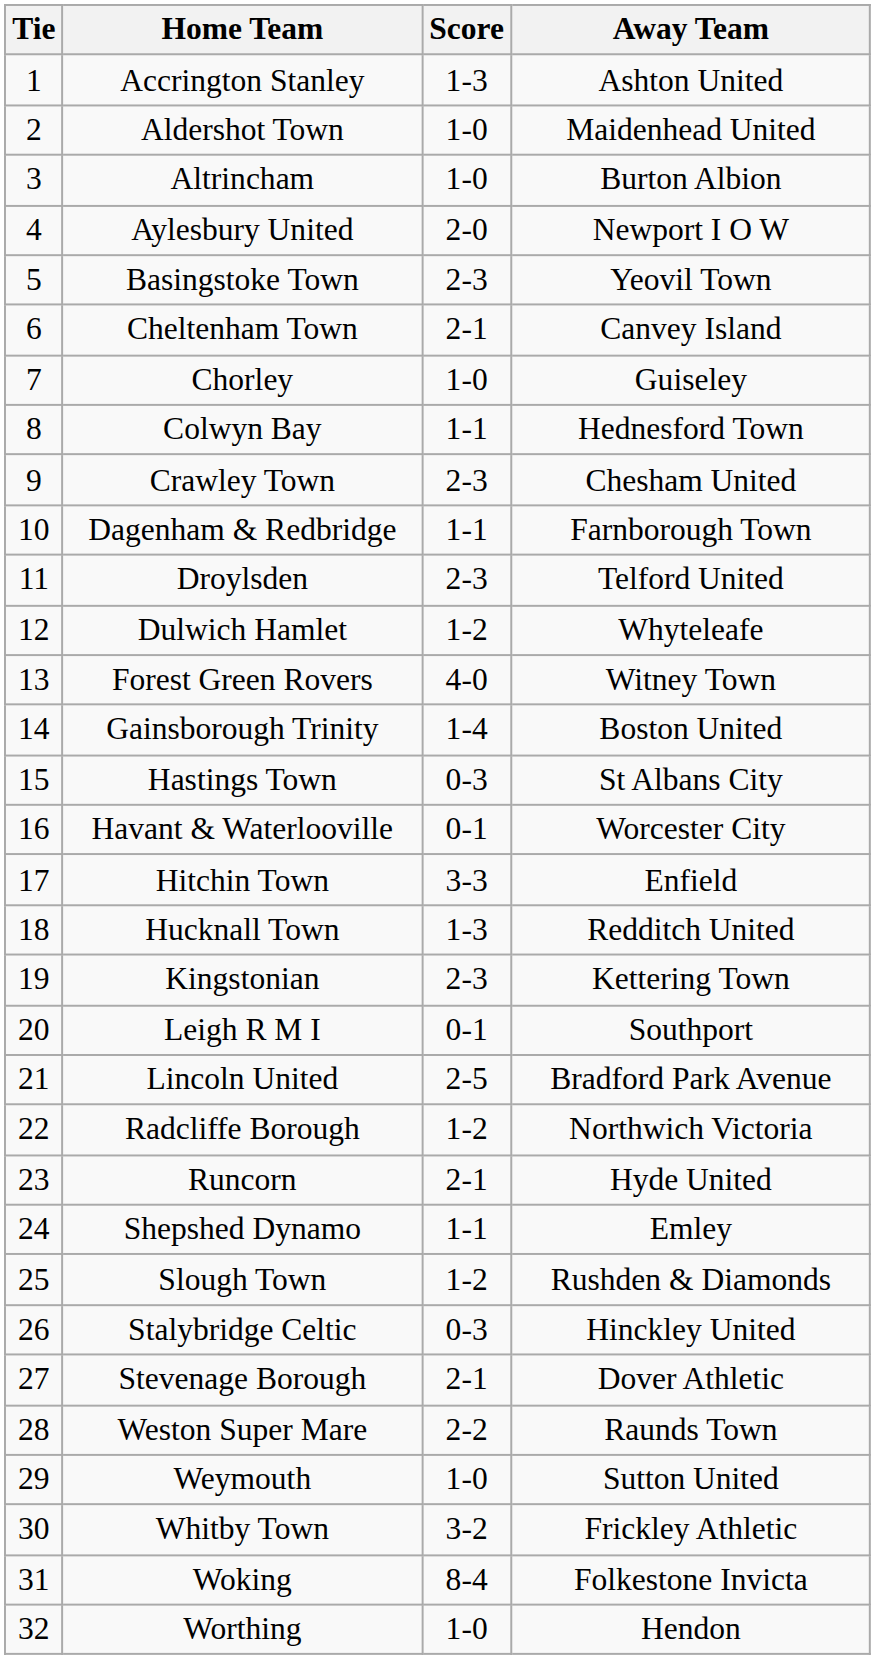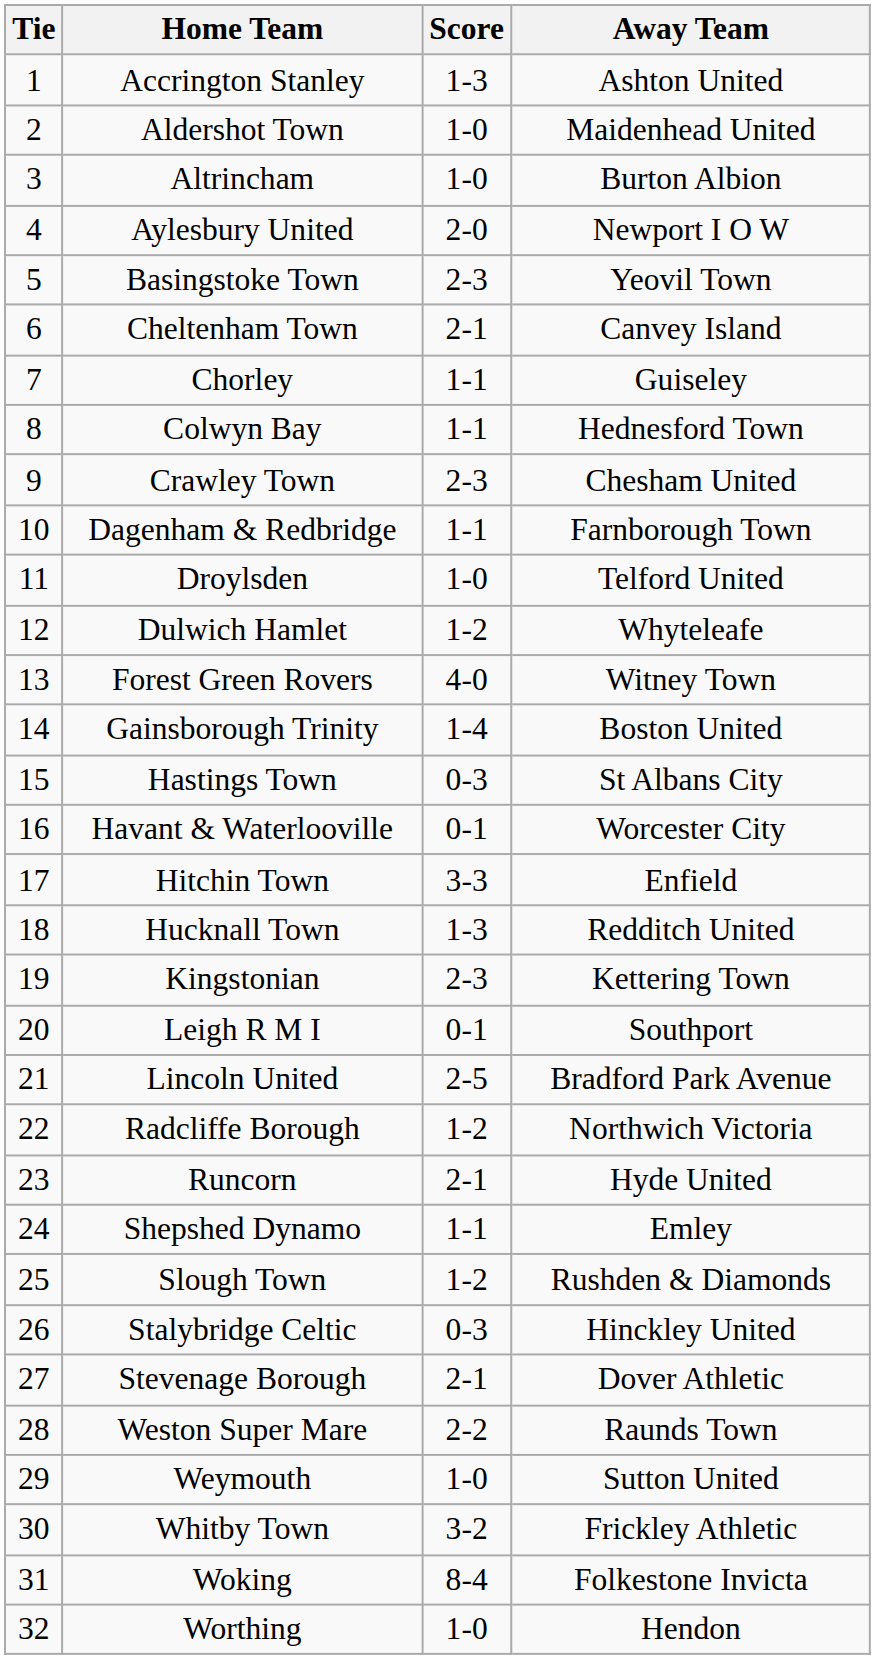 <table class="wikitable" style="text-align:center;">
 <tr>
 <th width=20>Tie</th>
 <th width=175>Home Team</th>
 <th width=20>Score</th>
 <th width=175>Away Team</th>
 </tr>
 <tr>
 <td>1</td>
 <td>Accrington Stanley</td>
 <td>1-3</td>
 <td>Ashton United</td>
 </tr>
 <tr>
 <td>2</td>
 <td>Aldershot Town</td>
 <td>1-0</td>
 <td>Maidenhead United</td>
 </tr>
 <tr>
 <td>3</td>
 <td>Altrincham</td>
 <td>1-0</td>
 <td>Burton Albion</td>
 </tr>
 <tr>
 <td>4</td>
 <td>Aylesbury United</td>
 <td>2-0</td>
 <td>Newport I O W</td>
 </tr>
 <tr>
 <td>5</td>
 <td>Basingstoke Town</td>
 <td>2-3</td>
 <td>Yeovil Town</td>
 </tr>
 <tr>
 <td>6</td>
 <td>Cheltenham Town</td>
 <td>2-1</td>
 <td>Canvey Island</td>
 </tr>
 <tr>
 <td>7</td>
 <td>Chorley</td>
-<td>1-0</td>
+<td>1-1</td>
 <td>Guiseley</td>
 </tr>
 <tr>
 <td>8</td>
 <td>Colwyn Bay</td>
 <td>1-1</td>
 <td>Hednesford Town</td>
 </tr>
 <tr>
 <td>9</td>
 <td>Crawley Town</td>
 <td>2-3</td>
 <td>Chesham United</td>
 </tr>
 <tr>
 <td>10</td>
 <td>Dagenham & Redbridge</td>
 <td>1-1</td>
 <td>Farnborough Town</td>
 </tr>
 <tr>
 <td>11</td>
 <td>Droylsden</td>
-<td>2-3</td>
+<td>1-0</td>
 <td>Telford United</td>
 </tr>
 <tr>
 <td>12</td>
 <td>Dulwich Hamlet</td>
 <td>1-2</td>
 <td>Whyteleafe</td>
 </tr>
 <tr>
 <td>13</td>
 <td>Forest Green Rovers</td>
 <td>4-0</td>
 <td>Witney Town</td>
 </tr>
 <tr>
 <td>14</td>
 <td>Gainsborough Trinity</td>
 <td>1-4</td>
 <td>Boston United</td>
 </tr>
 <tr>
 <td>15</td>
 <td>Hastings Town</td>
 <td>0-3</td>
 <td>St Albans City</td>
 </tr>
 <tr>
 <td>16</td>
 <td>Havant & Waterlooville</td>
 <td>0-1</td>
 <td>Worcester City</td>
 </tr>
 <tr>
 <td>17</td>
 <td>Hitchin Town</td>
 <td>3-3</td>
 <td>Enfield</td>
 </tr>
 <tr>
 <td>18</td>
 <td>Hucknall Town</td>
 <td>1-3</td>
 <td>Redditch United</td>
 </tr>
 <tr>
 <td>19</td>
 <td>Kingstonian</td>
 <td>2-3</td>
 <td>Kettering Town</td>
 </tr>
 <tr>
 <td>20</td>
 <td>Leigh R M I</td>
 <td>0-1</td>
 <td>Southport</td>
 </tr>
 <tr>
 <td>21</td>
 <td>Lincoln United</td>
 <td>2-5</td>
 <td>Bradford Park Avenue</td>
 </tr>
 <tr>
 <td>22</td>
 <td>Radcliffe Borough</td>
 <td>1-2</td>
 <td>Northwich Victoria</td>
 </tr>
 <tr>
 <td>23</td>
 <td>Runcorn</td>
 <td>2-1</td>
 <td>Hyde United</td>
 </tr>
 <tr>
 <td>24</td>
 <td>Shepshed Dynamo</td>
 <td>1-1</td>
 <td>Emley</td>
 </tr>
 <tr>
 <td>25</td>
 <td>Slough Town</td>
 <td>1-2</td>
 <td>Rushden & Diamonds</td>
 </tr>
 <tr>
 <td>26</td>
 <td>Stalybridge Celtic</td>
 <td>0-3</td>
 <td>Hinckley United</td>
 </tr>
 <tr>
 <td>27</td>
 <td>Stevenage Borough</td>
 <td>2-1</td>
 <td>Dover Athletic</td>
 </tr>
 <tr>
 <td>28</td>
 <td>Weston Super Mare</td>
 <td>2-2</td>
 <td>Raunds Town</td>
 </tr>
 <tr>
 <td>29</td>
 <td>Weymouth</td>
 <td>1-0</td>
 <td>Sutton United</td>
 </tr>
 <tr>
 <td>30</td>
 <td>Whitby Town</td>
 <td>3-2</td>
 <td>Frickley Athletic</td>
 </tr>
 <tr>
 <td>31</td>
 <td>Woking</td>
 <td>8-4</td>
 <td>Folkestone Invicta</td>
 </tr>
 <tr>
 <td>32</td>
 <td>Worthing</td>
 <td>1-0</td>
 <td>Hendon</td>
 </tr>
 </table>
